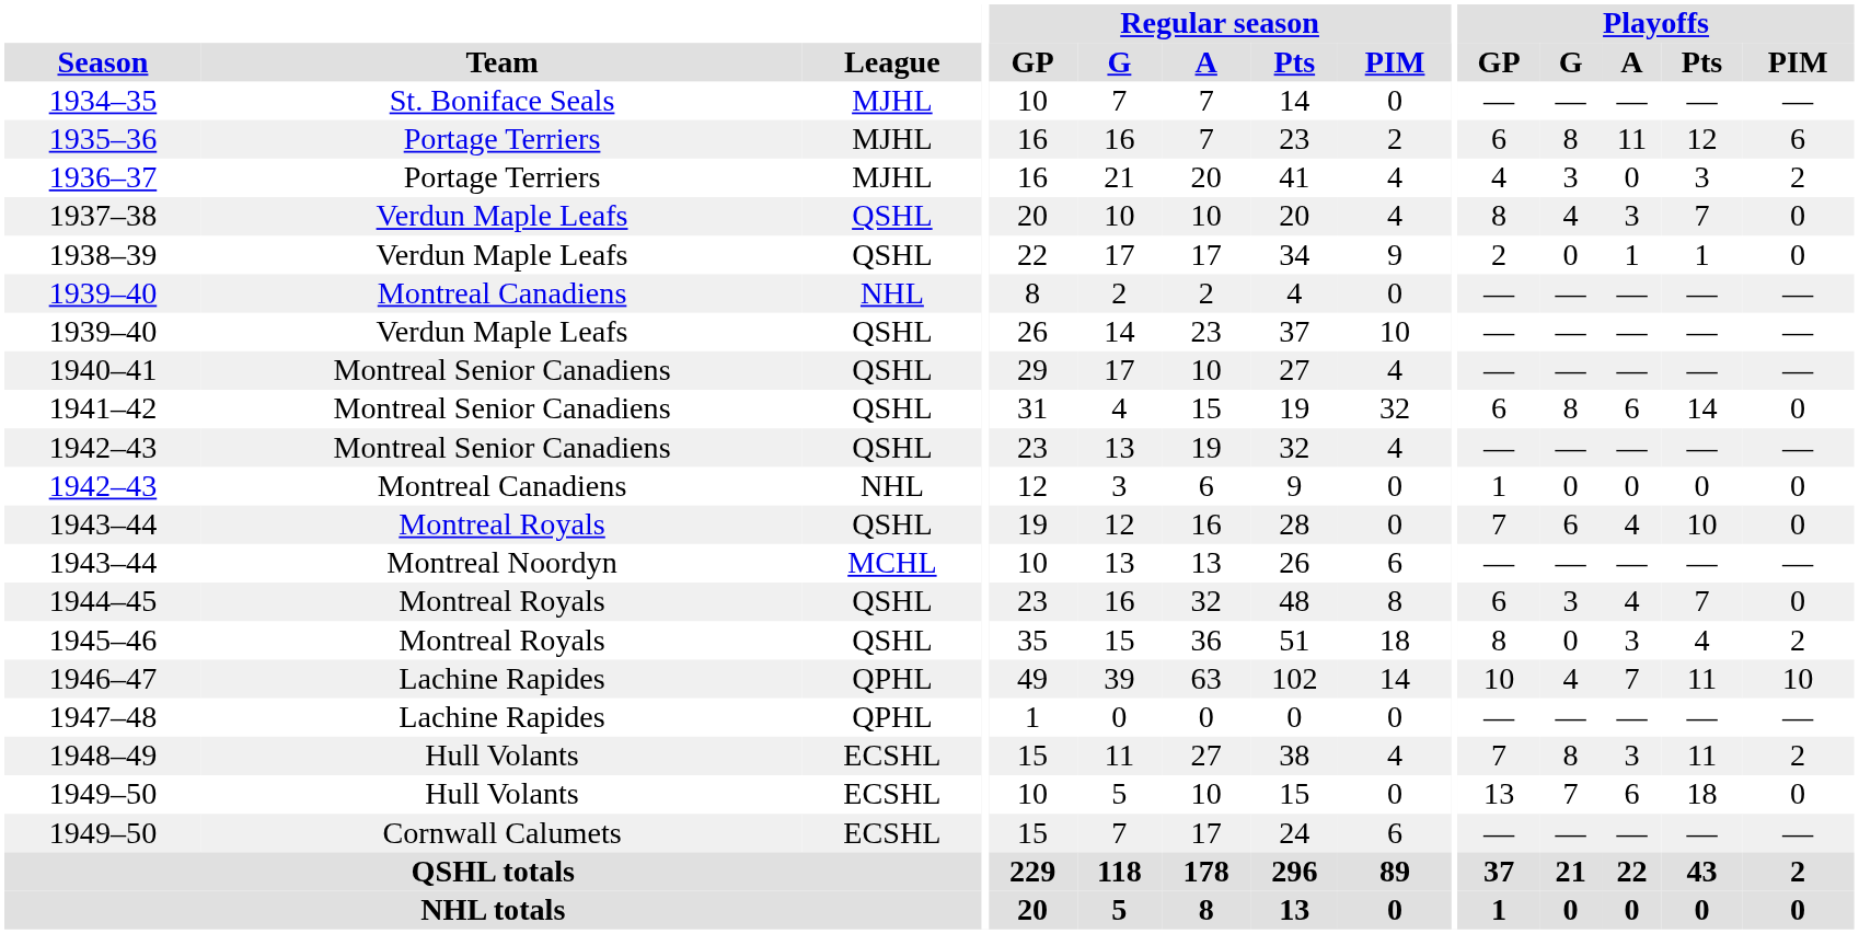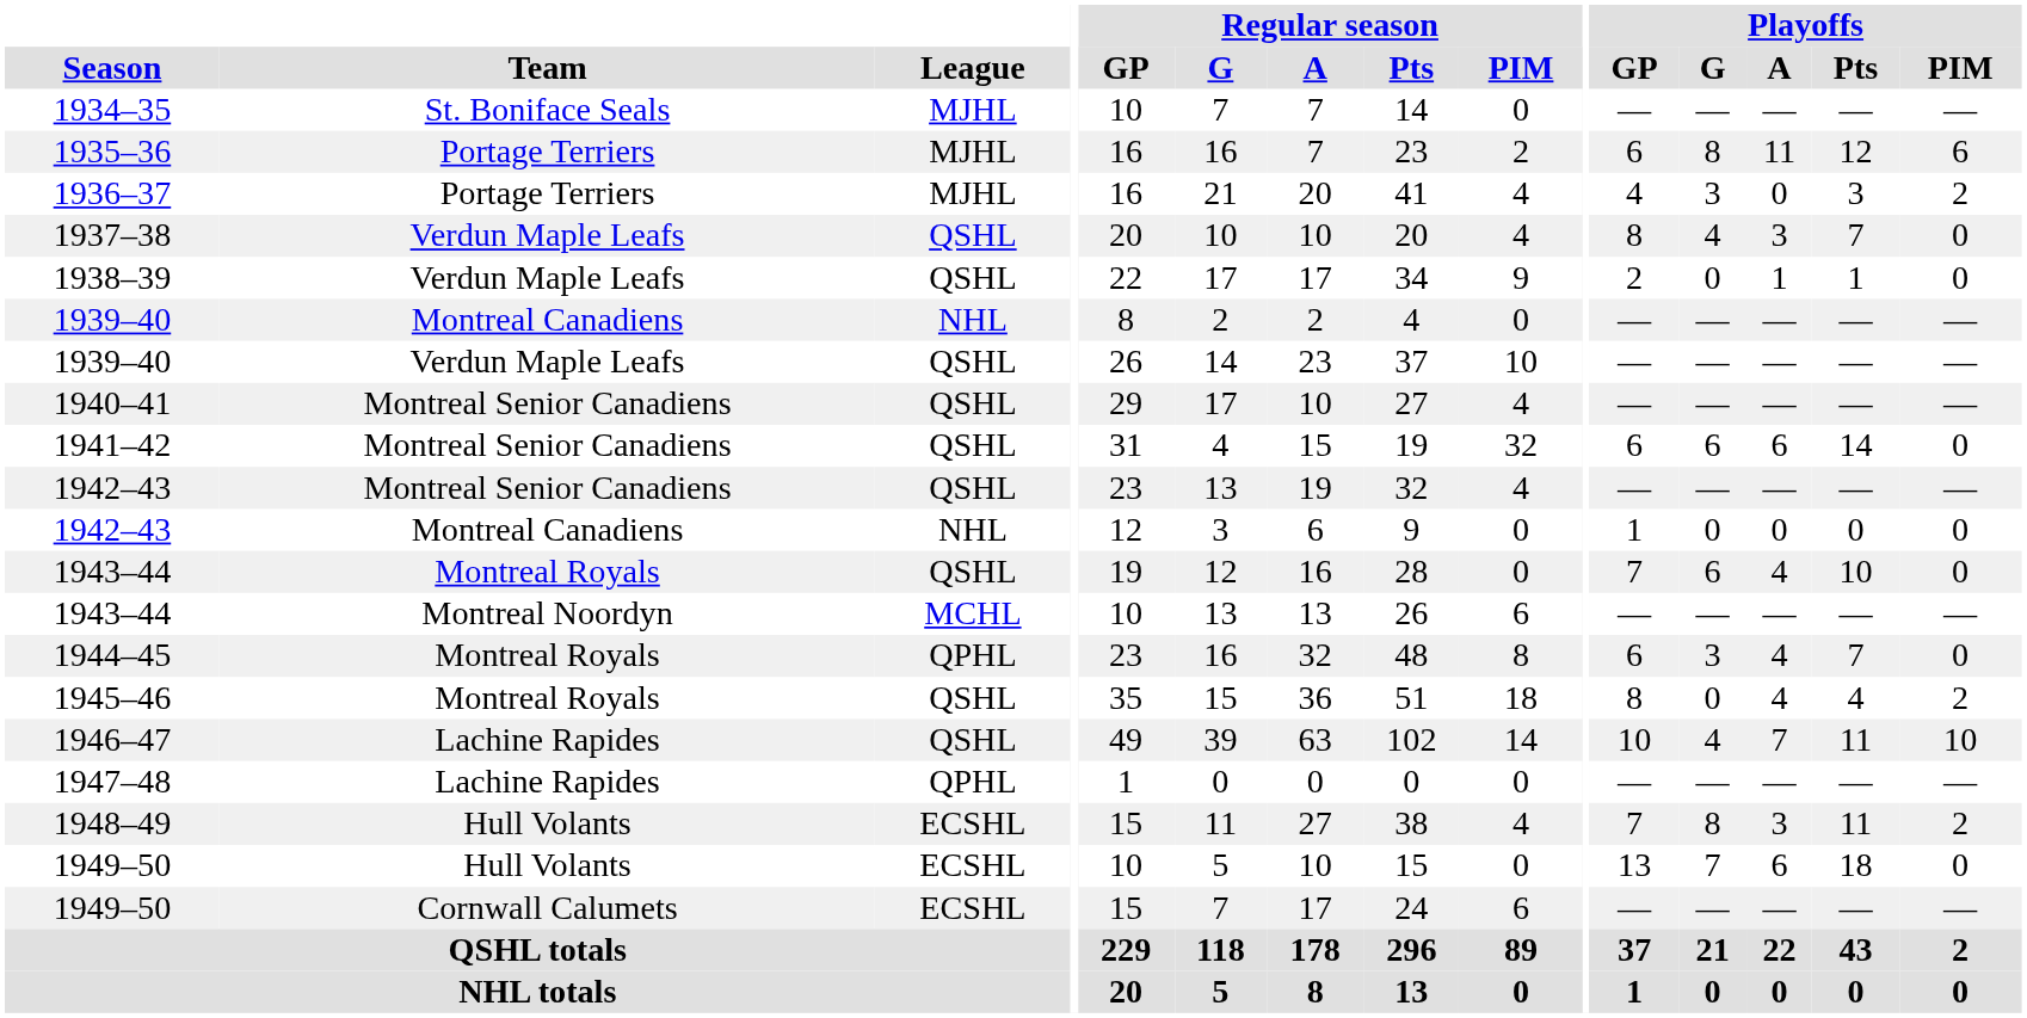 <table border="0" cellpadding="1" cellspacing="0" style="text-align:center; width:60em">
 <tr bgcolor="#e0e0e0">
 <th colspan="3" bgcolor="#ffffff"></th>
 <th rowspan="100" bgcolor="#ffffff"></th>
 <th colspan="5"><a href='#'>Regular season</a></th>
 <th rowspan="100" bgcolor="#ffffff"></th>
 <th colspan="5"><a href='#'>Playoffs</a></th>
 </tr>
 <tr bgcolor="#e0e0e0">
 <th><a href='#'>Season</a></th>
 <th>Team</th>
 <th>League</th>
 <th>GP</th>
 <th><a href='#'>G</a></th>
 <th><a href='#'>A</a></th>
 <th><a href='#'>Pts</a></th>
 <th><a href='#'>PIM</a></th>
 <th>GP</th>
 <th>G</th>
 <th>A</th>
 <th>Pts</th>
 <th>PIM</th>
 </tr>
 <tr>
 <td><a href='#'>1934–35</a></td>
 <td><a href='#'>St. Boniface Seals</a></td>
 <td><a href='#'>MJHL</a></td>
 <td>10</td>
 <td>7</td>
 <td>7</td>
 <td>14</td>
 <td>0</td>
 <td>—</td>
 <td>—</td>
 <td>—</td>
 <td>—</td>
 <td>—</td>
 </tr>
 <tr bgcolor="#f0f0f0">
 <td><a href='#'>1935–36</a></td>
 <td><a href='#'>Portage Terriers</a></td>
 <td>MJHL</td>
 <td>16</td>
 <td>16</td>
 <td>7</td>
 <td>23</td>
 <td>2</td>
 <td>6</td>
 <td>8</td>
 <td>11</td>
 <td>12</td>
 <td>6</td>
 </tr>
 <tr>
 <td><a href='#'>1936–37</a></td>
 <td>Portage Terriers</td>
 <td>MJHL</td>
 <td>16</td>
 <td>21</td>
 <td>20</td>
 <td>41</td>
 <td>4</td>
 <td>4</td>
 <td>3</td>
 <td>0</td>
 <td>3</td>
 <td>2</td>
 </tr>
 <tr bgcolor="#f0f0f0">
 <td>1937–38</td>
 <td><a href='#'>Verdun Maple Leafs</a></td>
 <td><a href='#'>QSHL</a></td>
 <td>20</td>
 <td>10</td>
 <td>10</td>
 <td>20</td>
 <td>4</td>
 <td>8</td>
 <td>4</td>
 <td>3</td>
 <td>7</td>
 <td>0</td>
 </tr>
 <tr>
 <td>1938–39</td>
 <td>Verdun Maple Leafs</td>
 <td>QSHL</td>
 <td>22</td>
 <td>17</td>
 <td>17</td>
 <td>34</td>
 <td>9</td>
 <td>2</td>
 <td>0</td>
 <td>1</td>
 <td>1</td>
 <td>0</td>
 </tr>
 <tr bgcolor="#f0f0f0">
 <td><a href='#'>1939–40</a></td>
 <td><a href='#'>Montreal Canadiens</a></td>
 <td><a href='#'>NHL</a></td>
 <td>8</td>
 <td>2</td>
 <td>2</td>
 <td>4</td>
 <td>0</td>
 <td>—</td>
 <td>—</td>
 <td>—</td>
 <td>—</td>
 <td>—</td>
 </tr>
 <tr>
 <td>1939–40</td>
 <td>Verdun Maple Leafs</td>
 <td>QSHL</td>
 <td>26</td>
 <td>14</td>
 <td>23</td>
 <td>37</td>
 <td>10</td>
 <td>—</td>
 <td>—</td>
 <td>—</td>
 <td>—</td>
 <td>—</td>
 </tr>
 <tr bgcolor="#f0f0f0">
 <td>1940–41</td>
 <td>Montreal Senior Canadiens</td>
 <td>QSHL</td>
 <td>29</td>
 <td>17</td>
 <td>10</td>
 <td>27</td>
 <td>4</td>
 <td>—</td>
 <td>—</td>
 <td>—</td>
 <td>—</td>
 <td>—</td>
 </tr>
 <tr>
 <td>1941–42</td>
 <td>Montreal Senior Canadiens</td>
 <td>QSHL</td>
 <td>31</td>
 <td>4</td>
 <td>15</td>
 <td>19</td>
 <td>32</td>
 <td>6</td>
-<td>8</td>
+<td>6</td>
 <td>6</td>
 <td>14</td>
 <td>0</td>
 </tr>
 <tr bgcolor="#f0f0f0">
 <td>1942–43</td>
 <td>Montreal Senior Canadiens</td>
 <td>QSHL</td>
 <td>23</td>
 <td>13</td>
 <td>19</td>
 <td>32</td>
 <td>4</td>
 <td>—</td>
 <td>—</td>
 <td>—</td>
 <td>—</td>
 <td>—</td>
 </tr>
 <tr>
 <td><a href='#'>1942–43</a></td>
 <td>Montreal Canadiens</td>
 <td>NHL</td>
 <td>12</td>
 <td>3</td>
 <td>6</td>
 <td>9</td>
 <td>0</td>
 <td>1</td>
 <td>0</td>
 <td>0</td>
 <td>0</td>
 <td>0</td>
 </tr>
 <tr bgcolor="#f0f0f0">
 <td>1943–44</td>
 <td><a href='#'>Montreal Royals</a></td>
 <td>QSHL</td>
 <td>19</td>
 <td>12</td>
 <td>16</td>
 <td>28</td>
 <td>0</td>
 <td>7</td>
 <td>6</td>
 <td>4</td>
 <td>10</td>
 <td>0</td>
 </tr>
 <tr>
 <td>1943–44</td>
 <td>Montreal Noordyn</td>
 <td><a href='#'>MCHL</a></td>
 <td>10</td>
 <td>13</td>
 <td>13</td>
 <td>26</td>
 <td>6</td>
 <td>—</td>
 <td>—</td>
 <td>—</td>
 <td>—</td>
 <td>—</td>
 </tr>
 <tr bgcolor="#f0f0f0">
 <td>1944–45</td>
 <td>Montreal Royals</td>
-<td>QSHL</td>
+<td>QPHL</td>
 <td>23</td>
 <td>16</td>
 <td>32</td>
 <td>48</td>
 <td>8</td>
 <td>6</td>
 <td>3</td>
 <td>4</td>
 <td>7</td>
 <td>0</td>
 </tr>
 <tr>
 <td>1945–46</td>
 <td>Montreal Royals</td>
 <td>QSHL</td>
 <td>35</td>
 <td>15</td>
 <td>36</td>
 <td>51</td>
 <td>18</td>
 <td>8</td>
 <td>0</td>
-<td>3</td>
+<td>4</td>
 <td>4</td>
 <td>2</td>
 </tr>
 <tr bgcolor="#f0f0f0">
 <td>1946–47</td>
 <td>Lachine Rapides</td>
-<td>QPHL</td>
+<td>QSHL</td>
 <td>49</td>
 <td>39</td>
 <td>63</td>
 <td>102</td>
 <td>14</td>
 <td>10</td>
 <td>4</td>
 <td>7</td>
 <td>11</td>
 <td>10</td>
 </tr>
 <tr>
 <td>1947–48</td>
 <td>Lachine Rapides</td>
 <td>QPHL</td>
 <td>1</td>
 <td>0</td>
 <td>0</td>
 <td>0</td>
 <td>0</td>
 <td>—</td>
 <td>—</td>
 <td>—</td>
 <td>—</td>
 <td>—</td>
 </tr>
 <tr bgcolor="#f0f0f0">
 <td>1948–49</td>
 <td>Hull Volants</td>
 <td>ECSHL</td>
 <td>15</td>
 <td>11</td>
 <td>27</td>
 <td>38</td>
 <td>4</td>
 <td>7</td>
 <td>8</td>
 <td>3</td>
 <td>11</td>
 <td>2</td>
 </tr>
 <tr>
 <td>1949–50</td>
 <td>Hull Volants</td>
 <td>ECSHL</td>
 <td>10</td>
 <td>5</td>
 <td>10</td>
 <td>15</td>
 <td>0</td>
 <td>13</td>
 <td>7</td>
 <td>6</td>
 <td>18</td>
 <td>0</td>
 </tr>
 <tr bgcolor="#f0f0f0">
 <td>1949–50</td>
 <td>Cornwall Calumets</td>
 <td>ECSHL</td>
 <td>15</td>
 <td>7</td>
 <td>17</td>
 <td>24</td>
 <td>6</td>
 <td>—</td>
 <td>—</td>
 <td>—</td>
 <td>—</td>
 <td>—</td>
 </tr>
 <tr bgcolor="#e0e0e0">
 <th colspan="3">QSHL totals</th>
 <th>229</th>
 <th>118</th>
 <th>178</th>
 <th>296</th>
 <th>89</th>
 <th>37</th>
 <th>21</th>
 <th>22</th>
 <th>43</th>
 <th>2</th>
 </tr>
 <tr bgcolor="#e0e0e0">
 <th colspan="3">NHL totals</th>
 <th>20</th>
 <th>5</th>
 <th>8</th>
 <th>13</th>
 <th>0</th>
 <th>1</th>
 <th>0</th>
 <th>0</th>
 <th>0</th>
 <th>0</th>
 </tr>
 </table>
